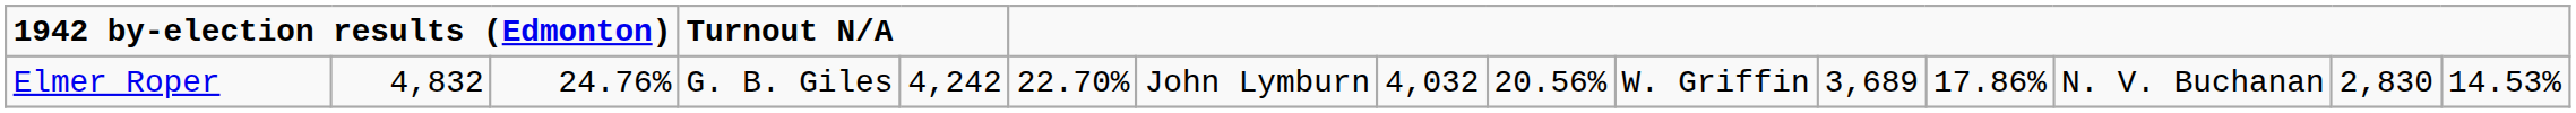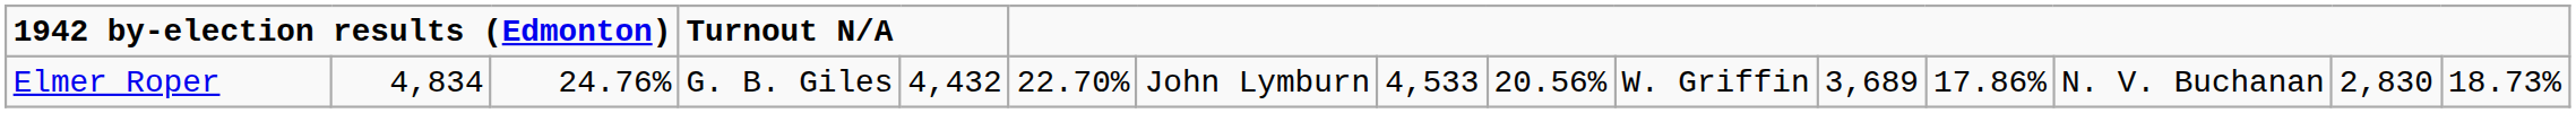 <table class="wikitable">
 <tr>
 <td colspan="3" align=center><strong>1942 by-election results (<a href='#'>Edmonton</a>)</strong></td>
 <td colspan="2"><span><strong>Turnout N/A</strong></span></td>
 </tr>
 <tr>
 <td><a href='#'>Elmer Roper</a></td>
-<td align="right">4,832</td>
+<td align="right">4,834</td>
 <td align="right">24.76%<br></td>
 <td>G. B. Giles</td>
-<td align="right">4,242</td>
+<td align="right">4,432</td>
 <td align="right">22.70%<br></td>
 <td>John Lymburn</td>
-<td align="right">4,032</td>
+<td align="right">4,533</td>
 <td align="right">20.56%<br></td>
 <td>W. Griffin</td>
 <td align="right">3,689</td>
 <td align="right">17.86%<br></td>
 <td>N. V. Buchanan</td>
 <td align="right">2,830</td>
-<td align="right">14.53%</td>
+<td align="right">18.73%</td>
 </tr>
 </table>
